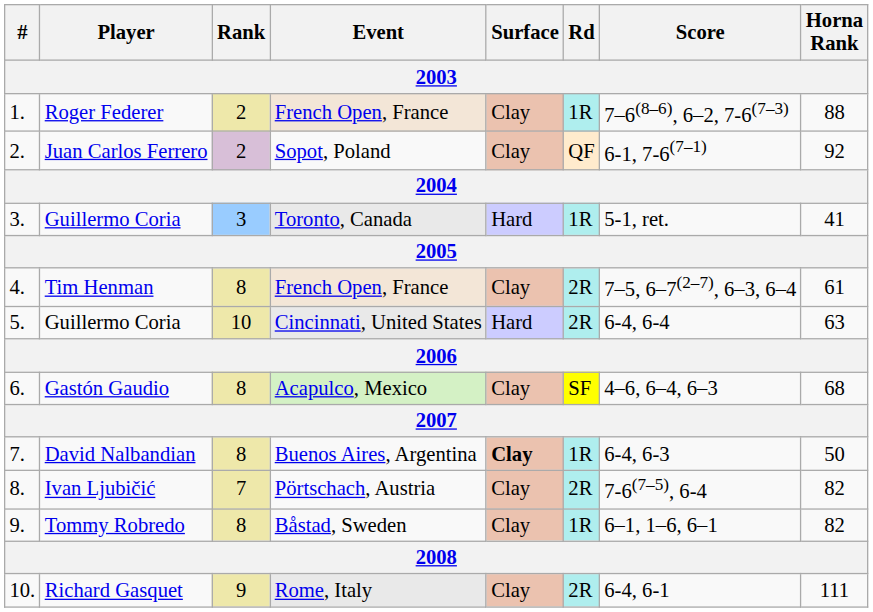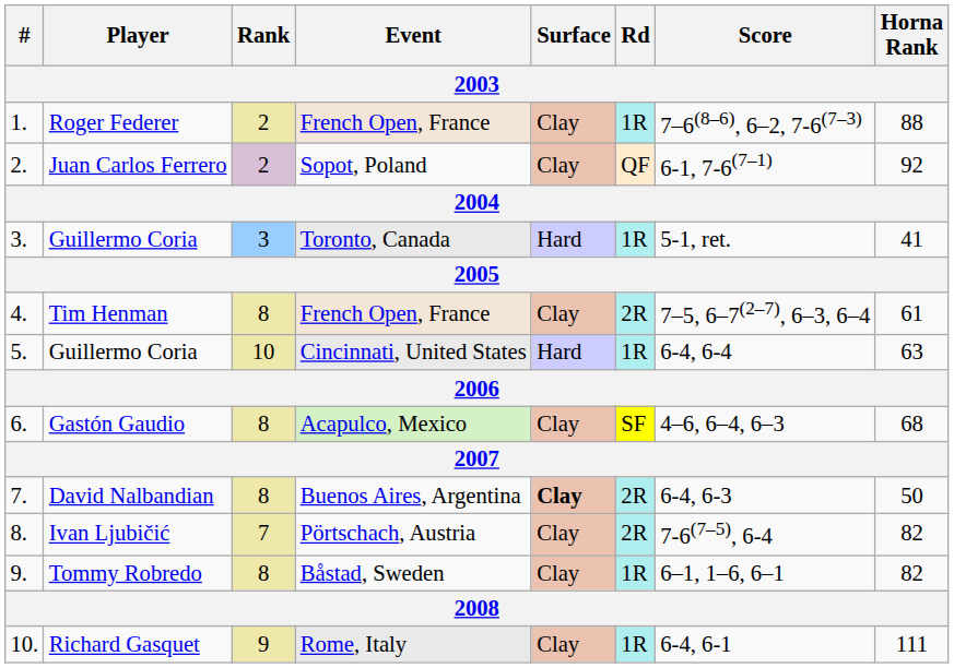 <table class="wikitable sortable">
 <tr>
 <th>#</th>
 <th>Player</th>
 <th>Rank</th>
 <th>Event</th>
 <th>Surface</th>
 <th>Rd</th>
 <th>Score</th>
 <th>Horna<br>Rank</th>
 </tr>
 <tr>
 <th colspan=8><a href='#'>2003</a></th>
 </tr>
 <tr>
 <td>1.</td>
 <td> <a href='#'>Roger Federer</a></td>
 <td align=center bgcolor=EEE8AA>2</td>
 <td bgcolor=F3E6D7><a href='#'>French Open</a>, France</td>
 <td style="background:#ebc2af;">Clay</td>
 <td bgcolor=afeeee>1R</td>
 <td>7–6<sup>(8–6)</sup>, 6–2, 7-6<sup>(7–3)</sup></td>
 <td align=center>88</td>
 </tr>
 <tr>
 <td>2.</td>
 <td> <a href='#'>Juan Carlos Ferrero</a></td>
 <td align=center bgcolor=thistle>2</td>
 <td><a href='#'>Sopot</a>, Poland</td>
 <td style="background:#ebc2af;">Clay</td>
 <td bgcolor=ffebcd>QF</td>
 <td>6-1, 7-6<sup>(7–1)</sup></td>
 <td align=center>92</td>
 </tr>
 <tr>
 <th colspan=8><a href='#'>2004</a></th>
 </tr>
 <tr>
 <td>3.</td>
 <td> <a href='#'>Guillermo Coria</a></td>
 <td align=center style="background:#9cf;">3</td>
 <td bgcolor=e9e9e9><a href='#'>Toronto</a>, Canada</td>
 <td style="background:#ccf;">Hard</td>
 <td bgcolor=afeeee>1R</td>
 <td>5-1, ret.</td>
 <td align=center>41</td>
 </tr>
 <tr>
 <th colspan=8><a href='#'>2005</a></th>
 </tr>
 <tr>
 <td>4.</td>
 <td> <a href='#'>Tim Henman</a></td>
 <td align=center bgcolor=EEE8AA>8</td>
 <td bgcolor=F3E6D7><a href='#'>French Open</a>, France</td>
 <td style="background:#ebc2af;">Clay</td>
 <td bgcolor=afeeee>2R</td>
 <td>7–5, 6–7<sup>(2–7)</sup>, 6–3, 6–4</td>
 <td align=center>61</td>
 </tr>
 <tr>
 <td>5.</td>
 <td> Guillermo Coria</td>
 <td align=center bgcolor=EEE8AA>10</td>
 <td bgcolor=e9e9e9><a href='#'>Cincinnati</a>, United States</td>
 <td style="background:#ccf;">Hard</td>
-<td bgcolor=afeeee>2R</td>
+<td bgcolor=afeeee>1R</td>
 <td>6-4, 6-4</td>
 <td align=center>63</td>
 </tr>
 <tr>
 <th colspan=8><a href='#'>2006</a></th>
 </tr>
 <tr>
 <td>6.</td>
 <td> <a href='#'>Gastón Gaudio</a></td>
 <td align=center bgcolor=EEE8AA>8</td>
 <td bgcolor=d4f1c5><a href='#'>Acapulco</a>, Mexico</td>
 <td style="background:#ebc2af;">Clay</td>
 <td bgcolor=yellow>SF</td>
 <td>4–6, 6–4, 6–3</td>
 <td align=center>68</td>
 </tr>
 <tr>
 <th colspan=8><a href='#'>2007</a></th>
 </tr>
 <tr>
 <td>7.</td>
 <td> <a href='#'>David Nalbandian</a></td>
 <td align=center bgcolor=EEE8AA>8</td>
 <td><a href='#'>Buenos Aires</a>, Argentina</td>
 <td style="background:#ebc2af;"><strong>Clay</strong></td>
-<td bgcolor=afeeee>1R</td>
+<td bgcolor=afeeee>2R</td>
 <td>6-4, 6-3</td>
 <td align=center>50</td>
 </tr>
 <tr>
 <td>8.</td>
 <td> <a href='#'>Ivan Ljubičić</a></td>
 <td align=center bgcolor=EEE8AA>7</td>
 <td><a href='#'>Pörtschach</a>, Austria</td>
 <td style="background:#ebc2af;">Clay</td>
 <td bgcolor=afeeee>2R</td>
 <td>7-6<sup>(7–5)</sup>, 6-4</td>
 <td align=center>82</td>
 </tr>
 <tr>
 <td>9.</td>
 <td> <a href='#'>Tommy Robredo</a></td>
 <td align=center bgcolor=EEE8AA>8</td>
 <td><a href='#'>Båstad</a>, Sweden</td>
 <td style="background:#ebc2af;">Clay</td>
 <td bgcolor=afeeee>1R</td>
 <td>6–1, 1–6, 6–1</td>
 <td align=center>82</td>
 </tr>
 <tr>
 <th colspan=8><a href='#'>2008</a></th>
 </tr>
 <tr>
 <td>10.</td>
 <td> <a href='#'>Richard Gasquet</a></td>
 <td align=center bgcolor=EEE8AA>9</td>
 <td bgcolor=e9e9e9><a href='#'>Rome</a>, Italy</td>
 <td style="background:#ebc2af;">Clay</td>
-<td bgcolor=afeeee>2R</td>
+<td bgcolor=afeeee>1R</td>
 <td>6-4, 6-1</td>
 <td align=center>111</td>
 </tr>
 </table>
